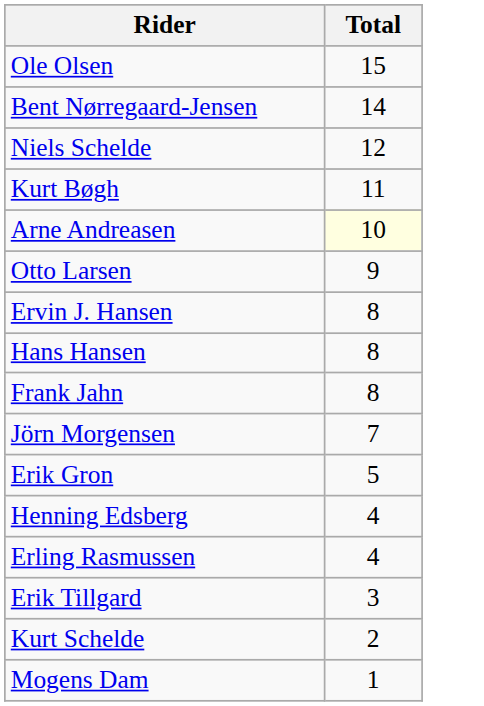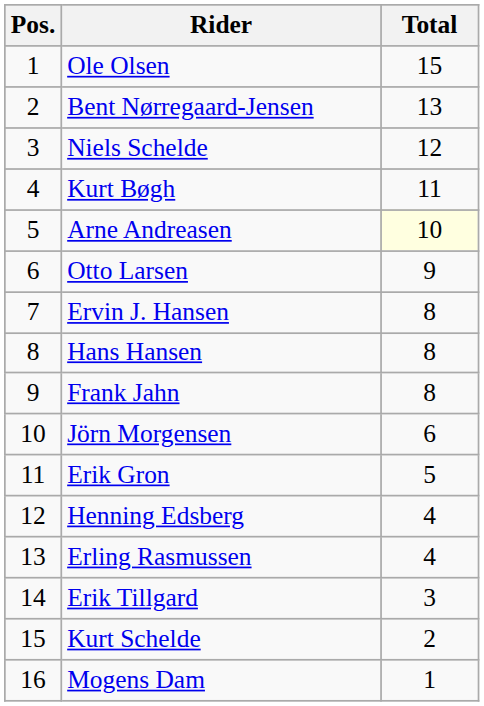 <table class=wikitable style="font-size:93%;">
 <tr>
+<th width=25px>Pos.</th>
 <th width=180px>Rider</th>
 <th width=50px>Total</th>
 </tr>
 <tr align=center>
+<td>1</td>
 <td align=left><a href='#'>Ole Olsen</a></td>
 <td>15</td>
 </tr>
 <tr align=center>
+<td>2</td>
 <td align=left><a href='#'>Bent Nørregaard-Jensen</a></td>
-<td>14</td>
+<td>13</td>
 </tr>
 <tr align=center>
+<td>3</td>
 <td align=left><a href='#'>Niels Schelde</a></td>
 <td>12</td>
 </tr>
 <tr align=center>
+<td>4</td>
 <td align=left><a href='#'>Kurt Bøgh</a></td>
 <td>11</td>
 </tr>
 <tr align=center>
+<td>5</td>
 <td align=left><a href='#'>Arne Andreasen</a></td>
 <td style="background: lightyellow;">10</td>
 </tr>
 <tr align=center>
+<td>6</td>
 <td align=left><a href='#'>Otto Larsen</a></td>
 <td>9</td>
 </tr>
 <tr align=center>
+<td>7</td>
 <td align=left><a href='#'>Ervin J. Hansen</a></td>
 <td>8</td>
 </tr>
 <tr align=center>
+<td>8</td>
 <td align=left><a href='#'>Hans Hansen</a></td>
 <td>8</td>
 </tr>
 <tr align=center>
+<td>9</td>
 <td align=left><a href='#'>Frank Jahn</a></td>
 <td>8</td>
 </tr>
 <tr align=center>
+<td>10</td>
 <td align=left><a href='#'>Jörn Morgensen</a></td>
-<td>7</td>
+<td>6</td>
 </tr>
 <tr align=center>
+<td>11</td>
 <td align=left><a href='#'>Erik Gron</a></td>
 <td>5</td>
 </tr>
 <tr align=center>
+<td>12</td>
 <td align=left><a href='#'>Henning Edsberg</a></td>
 <td>4</td>
 </tr>
 <tr align=center>
+<td>13</td>
 <td align=left><a href='#'>Erling Rasmussen</a></td>
 <td>4</td>
 </tr>
 <tr align=center>
+<td>14</td>
 <td align=left><a href='#'>Erik Tillgard</a></td>
 <td>3</td>
 </tr>
 <tr align=center>
+<td>15</td>
 <td align=left><a href='#'>Kurt Schelde</a></td>
 <td>2</td>
 </tr>
 <tr align=center>
+<td>16</td>
 <td align=left><a href='#'>Mogens Dam</a></td>
 <td>1</td>
 </tr>
 </table>
